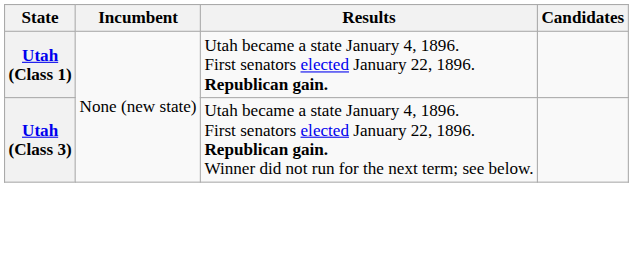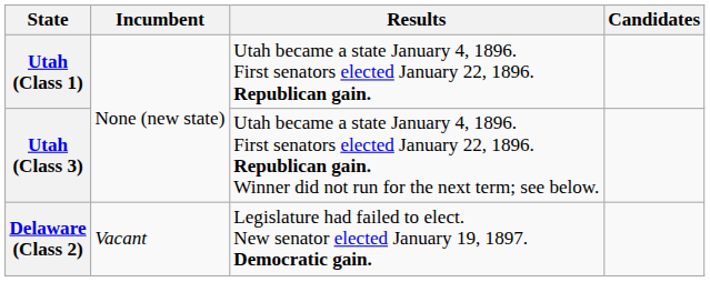 <table class=wikitable>
 <tr valign=bottom>
 <th>State</th>
 <th>Incumbent</th>
 <th>Results</th>
 <th>Candidates</th>
 </tr>
 <tr>
 <th><a href='#'>Utah</a><br>(Class 1)</th>
 <td rowspan=2>None (new state)</td>
 <td>Utah became a state January 4, 1896.<br>First senators <a href='#'>elected</a> January 22, 1896.<br><strong>Republican gain.</strong></td>
 <td nowrap></td>
 </tr>
 <tr>
 <th><a href='#'>Utah</a><br>(Class 3)</th>
 <td>Utah became a state January 4, 1896.<br>First senators <a href='#'>elected</a> January 22, 1896.<br><strong>Republican gain.</strong><br>Winner did not run for the next term; see below.</td>
 <td nowrap></td>
 </tr>
+<tr>
+<th><a href='#'>Delaware</a><br>(Class 2)</th>
+<td><em>Vacant</em></td>
+<td>Legislature had failed to elect.<br>New senator <a href='#'>elected</a> January 19, 1897.<br><strong>Democratic gain.</strong></td>
+<td nowrap></td>
+</tr>
 </table>
